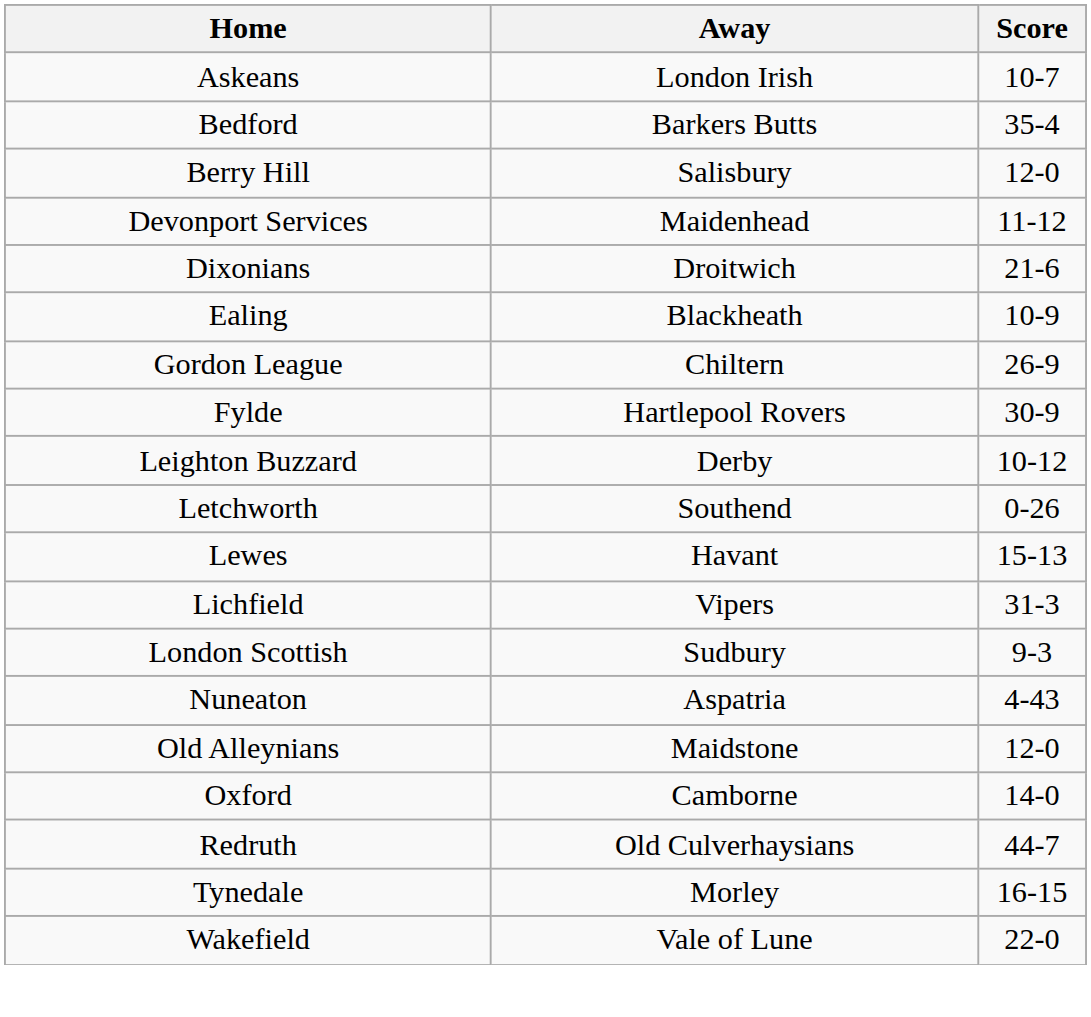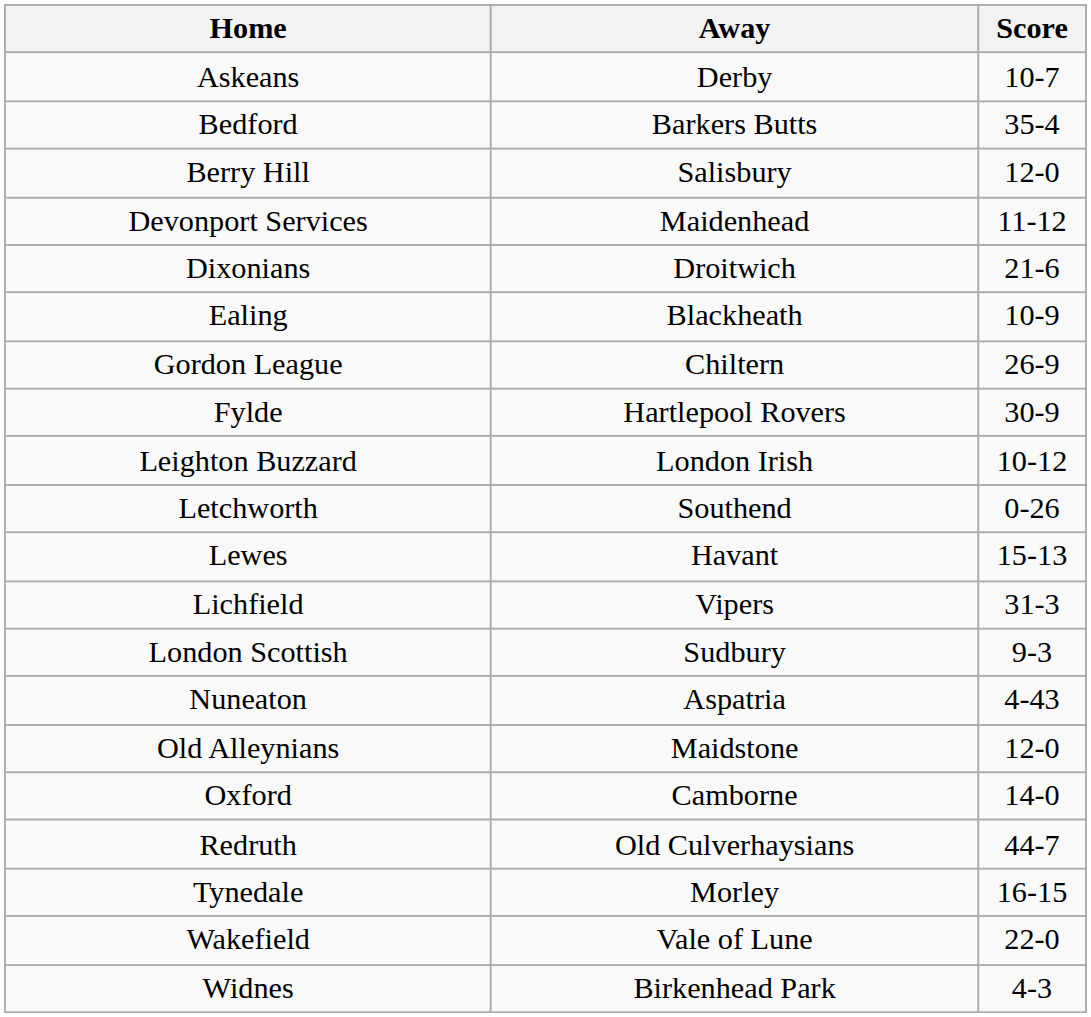 <table class="wikitable" style="text-align: center">
 <tr>
 <th width=250>Home</th>
 <th width=250>Away</th>
 <th width=50>Score</th>
 </tr>
 <tr>
 <td>Askeans</td>
-<td>London Irish</td>
+<td>Derby</td>
 <td>10-7</td>
 </tr>
 <tr>
 <td>Bedford</td>
 <td>Barkers Butts</td>
 <td>35-4</td>
 </tr>
 <tr>
 <td>Berry Hill</td>
 <td>Salisbury</td>
 <td>12-0</td>
 </tr>
 <tr>
 <td>Devonport Services</td>
 <td>Maidenhead</td>
 <td>11-12</td>
 </tr>
 <tr>
 <td>Dixonians</td>
 <td>Droitwich</td>
 <td>21-6</td>
 </tr>
 <tr>
 <td>Ealing</td>
 <td>Blackheath</td>
 <td>10-9</td>
 </tr>
 <tr>
 <td>Gordon League</td>
 <td>Chiltern</td>
 <td>26-9</td>
 </tr>
 <tr>
 <td>Fylde</td>
 <td>Hartlepool Rovers</td>
 <td>30-9</td>
 </tr>
 <tr>
 <td>Leighton Buzzard</td>
-<td>Derby</td>
+<td>London Irish</td>
 <td>10-12</td>
 </tr>
 <tr>
 <td>Letchworth</td>
 <td>Southend</td>
 <td>0-26</td>
 </tr>
 <tr>
 <td>Lewes</td>
 <td>Havant</td>
 <td>15-13</td>
 </tr>
 <tr>
 <td>Lichfield</td>
 <td>Vipers</td>
 <td>31-3</td>
 </tr>
 <tr>
 <td>London Scottish</td>
 <td>Sudbury</td>
 <td>9-3</td>
 </tr>
 <tr>
 <td>Nuneaton</td>
 <td>Aspatria</td>
 <td>4-43</td>
 </tr>
 <tr>
 <td>Old Alleynians</td>
 <td>Maidstone</td>
 <td>12-0</td>
 </tr>
 <tr>
 <td>Oxford</td>
 <td>Camborne</td>
 <td>14-0</td>
 </tr>
 <tr>
 <td>Redruth</td>
 <td>Old Culverhaysians</td>
 <td>44-7</td>
 </tr>
 <tr>
 <td>Tynedale</td>
 <td>Morley</td>
 <td>16-15</td>
 </tr>
 <tr>
 <td>Wakefield</td>
 <td>Vale of Lune</td>
 <td>22-0</td>
 </tr>
+<tr>
+<td>Widnes</td>
+<td>Birkenhead Park</td>
+<td>4-3</td>
+</tr>
 </table>
